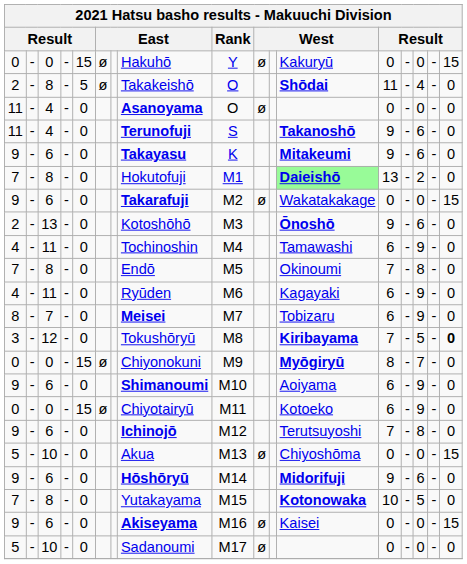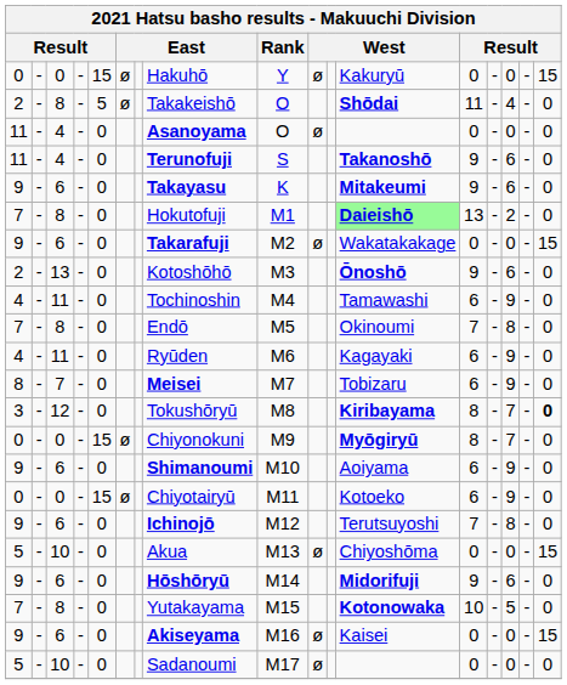 <table class="wikitable" style="text-align:center">
 <tr>
 <th colspan="17">2021 Hatsu basho results - Makuuchi Division</th>
 </tr>
 <tr>
 <th colspan="5">Result</th>
 <th colspan="3">East</th>
 <th>Rank</th>
 <th colspan="3">West</th>
 <th colspan="5">Result</th>
 </tr>
 <tr>
 <td>0</td>
 <td>-</td>
 <td>0</td>
 <td>-</td>
 <td>15</td>
 <td>ø</td>
 <td></td>
 <td style="text-align:left;"><a href='#'>Hakuhō</a></td>
 <td><a href='#'>Y</a></td>
 <td>ø</td>
 <td></td>
 <td style="text-align:left;"><a href='#'>Kakuryū</a></td>
 <td>0</td>
 <td>-</td>
 <td>0</td>
 <td>-</td>
 <td>15</td>
 </tr>
 <tr>
 <td>2</td>
 <td>-</td>
 <td>8</td>
 <td>-</td>
 <td>5</td>
 <td>ø</td>
 <td></td>
 <td style="text-align:left;"><a href='#'>Takakeishō</a></td>
 <td><a href='#'>O</a></td>
 <td></td>
 <td></td>
 <td style="text-align:left;"><strong><a href='#'>Shōdai</a></strong></td>
 <td>11</td>
 <td>-</td>
 <td>4</td>
 <td>-</td>
 <td>0</td>
 </tr>
 <tr>
 <td>11</td>
 <td>-</td>
 <td>4</td>
 <td>-</td>
 <td>0</td>
 <td></td>
 <td></td>
 <td style="text-align:left;"><strong><a href='#'>Asanoyama</a></strong></td>
 <td>O</td>
 <td>ø</td>
 <td></td>
 <td></td>
 <td>0</td>
 <td>-</td>
 <td>0</td>
 <td>-</td>
 <td>0</td>
 </tr>
 <tr>
 <td>11</td>
 <td>-</td>
 <td>4</td>
 <td>-</td>
 <td>0</td>
 <td></td>
 <td></td>
 <td style="text-align:left;"><strong><a href='#'>Terunofuji</a></strong></td>
 <td><a href='#'>S</a></td>
 <td></td>
 <td></td>
 <td style="text-align:left;"><strong><a href='#'>Takanoshō</a></strong></td>
 <td>9</td>
 <td>-</td>
 <td>6</td>
 <td>-</td>
 <td>0</td>
 </tr>
 <tr>
 <td>9</td>
 <td>-</td>
 <td>6</td>
 <td>-</td>
 <td>0</td>
 <td></td>
 <td></td>
 <td style="text-align:left;"><strong><a href='#'>Takayasu</a></strong></td>
 <td><a href='#'>K</a></td>
 <td></td>
 <td></td>
 <td style="text-align:left;"><strong><a href='#'>Mitakeumi</a></strong></td>
 <td>9</td>
 <td>-</td>
 <td>6</td>
 <td>-</td>
 <td>0</td>
 </tr>
 <tr>
 <td>7</td>
 <td>-</td>
 <td>8</td>
 <td>-</td>
 <td>0</td>
 <td></td>
 <td></td>
 <td style="text-align:left;"><a href='#'>Hokutofuji</a></td>
 <td><a href='#'>M1</a></td>
 <td></td>
 <td></td>
 <td style="text-align:left;background: PaleGreen;"><strong><a href='#'>Daieishō</a></strong></td>
 <td>13</td>
 <td>-</td>
 <td>2</td>
 <td>-</td>
 <td>0</td>
 </tr>
 <tr>
 <td>9</td>
 <td>-</td>
 <td>6</td>
 <td>-</td>
 <td>0</td>
 <td></td>
 <td></td>
 <td style="text-align:left;"><strong><a href='#'>Takarafuji</a></strong></td>
 <td>M2</td>
 <td>ø</td>
 <td></td>
 <td style="text-align:left;"><a href='#'>Wakatakakage</a></td>
 <td>0</td>
 <td>-</td>
 <td>0</td>
 <td>-</td>
 <td>15</td>
 </tr>
 <tr>
 <td>2</td>
 <td>-</td>
 <td>13</td>
 <td>-</td>
 <td>0</td>
 <td></td>
 <td></td>
 <td style="text-align:left;"><a href='#'>Kotoshōhō</a></td>
 <td>M3</td>
 <td></td>
 <td></td>
 <td style="text-align:left;"><strong><a href='#'>Ōnoshō</a></strong></td>
 <td>9</td>
 <td>-</td>
 <td>6</td>
 <td>-</td>
 <td>0</td>
 </tr>
 <tr>
 <td>4</td>
 <td>-</td>
 <td>11</td>
 <td>-</td>
 <td>0</td>
 <td></td>
 <td></td>
 <td style="text-align:left;"><a href='#'>Tochinoshin</a></td>
 <td>M4</td>
 <td></td>
 <td></td>
 <td style="text-align:left;"><a href='#'>Tamawashi</a></td>
 <td>6</td>
 <td>-</td>
 <td>9</td>
 <td>-</td>
 <td>0</td>
 </tr>
 <tr>
 <td>7</td>
 <td>-</td>
 <td>8</td>
 <td>-</td>
 <td>0</td>
 <td></td>
 <td></td>
 <td style="text-align:left;"><a href='#'>Endō</a></td>
 <td>M5</td>
 <td></td>
 <td></td>
 <td style="text-align:left;"><a href='#'>Okinoumi</a></td>
 <td>7</td>
 <td>-</td>
 <td>8</td>
 <td>-</td>
 <td>0</td>
 </tr>
 <tr>
 <td>4</td>
 <td>-</td>
 <td>11</td>
 <td>-</td>
 <td>0</td>
 <td></td>
 <td></td>
 <td style="text-align:left;"><a href='#'>Ryūden</a></td>
 <td>M6</td>
 <td></td>
 <td></td>
 <td style="text-align:left;"><a href='#'>Kagayaki</a></td>
 <td>6</td>
 <td>-</td>
 <td>9</td>
 <td>-</td>
 <td>0</td>
 </tr>
 <tr>
 <td>8</td>
 <td>-</td>
 <td>7</td>
 <td>-</td>
 <td>0</td>
 <td></td>
 <td></td>
 <td style="text-align:left;"><strong><a href='#'>Meisei</a></strong></td>
 <td>M7</td>
 <td></td>
 <td></td>
 <td style="text-align:left;"><a href='#'>Tobizaru</a></td>
 <td>6</td>
 <td>-</td>
 <td>9</td>
 <td>-</td>
 <td>0</td>
 </tr>
 <tr>
 <td>3</td>
 <td>-</td>
 <td>12</td>
 <td>-</td>
 <td>0</td>
 <td></td>
 <td></td>
 <td style="text-align:left;"><a href='#'>Tokushōryū</a></td>
 <td>M8</td>
 <td></td>
 <td></td>
 <td style="text-align:left;"><strong><a href='#'>Kiribayama</a></strong></td>
+<td>8</td>
+<td>-</td>
 <td>7</td>
-<td>-</td>
-<td>5</td>
 <td>-</td>
 <td><strong>0</strong></td>
 </tr>
 <tr>
 <td>0</td>
 <td>-</td>
 <td>0</td>
 <td>-</td>
 <td>15</td>
 <td>ø</td>
 <td></td>
 <td style="text-align:left;"><a href='#'>Chiyonokuni</a></td>
 <td>M9</td>
 <td></td>
 <td></td>
 <td style="text-align:left;"><strong><a href='#'>Myōgiryū</a></strong></td>
 <td>8</td>
 <td>-</td>
 <td>7</td>
 <td>-</td>
 <td>0</td>
 </tr>
 <tr>
 <td>9</td>
 <td>-</td>
 <td>6</td>
 <td>-</td>
 <td>0</td>
 <td></td>
 <td></td>
 <td style="text-align:left;"><strong><a href='#'>Shimanoumi</a></strong></td>
 <td>M10</td>
 <td></td>
 <td></td>
 <td style="text-align:left;"><a href='#'>Aoiyama</a></td>
 <td>6</td>
 <td>-</td>
 <td>9</td>
 <td>-</td>
 <td>0</td>
 </tr>
 <tr>
 <td>0</td>
 <td>-</td>
 <td>0</td>
 <td>-</td>
 <td>15</td>
 <td>ø</td>
 <td></td>
 <td style="text-align:left;"><a href='#'>Chiyotairyū</a></td>
 <td>M11</td>
 <td></td>
 <td></td>
 <td style="text-align:left;"><a href='#'>Kotoeko</a></td>
 <td>6</td>
 <td>-</td>
 <td>9</td>
 <td>-</td>
 <td>0</td>
 </tr>
 <tr>
 <td>9</td>
 <td>-</td>
 <td>6</td>
 <td>-</td>
 <td>0</td>
 <td></td>
 <td></td>
 <td style="text-align:left;"><strong><a href='#'>Ichinojō</a></strong></td>
 <td>M12</td>
 <td></td>
 <td></td>
 <td style="text-align:left;"><a href='#'>Terutsuyoshi</a></td>
 <td>7</td>
 <td>-</td>
 <td>8</td>
 <td>-</td>
 <td>0</td>
 </tr>
 <tr>
 <td>5</td>
 <td>-</td>
 <td>10</td>
 <td>-</td>
 <td>0</td>
 <td></td>
 <td></td>
 <td style="text-align:left;"><a href='#'>Akua</a></td>
 <td>M13</td>
 <td>ø</td>
 <td></td>
 <td style="text-align:left;"><a href='#'>Chiyoshōma</a></td>
 <td>0</td>
 <td>-</td>
 <td>0</td>
 <td>-</td>
 <td>15</td>
 </tr>
 <tr>
 <td>9</td>
 <td>-</td>
 <td>6</td>
 <td>-</td>
 <td>0</td>
 <td></td>
 <td></td>
 <td style="text-align:left;"><strong><a href='#'>Hōshōryū</a></strong></td>
 <td>M14</td>
 <td></td>
 <td></td>
 <td style="text-align:left;"><strong><a href='#'>Midorifuji</a></strong></td>
 <td>9</td>
 <td>-</td>
 <td>6</td>
 <td>-</td>
 <td>0</td>
 </tr>
 <tr>
 <td>7</td>
 <td>-</td>
 <td>8</td>
 <td>-</td>
 <td>0</td>
 <td></td>
 <td></td>
 <td style="text-align:left;"><a href='#'>Yutakayama</a></td>
 <td>M15</td>
 <td></td>
 <td></td>
 <td style="text-align:left;"><strong><a href='#'>Kotonowaka</a></strong></td>
 <td>10</td>
 <td>-</td>
 <td>5</td>
 <td>-</td>
 <td>0</td>
 </tr>
 <tr>
 <td>9</td>
 <td>-</td>
 <td>6</td>
 <td>-</td>
 <td>0</td>
 <td></td>
 <td></td>
 <td style="text-align:left;"><strong><a href='#'>Akiseyama</a></strong></td>
 <td>M16</td>
 <td>ø</td>
 <td></td>
 <td style="text-align:left;"><a href='#'>Kaisei</a></td>
 <td>0</td>
 <td>-</td>
 <td>0</td>
 <td>-</td>
 <td>15</td>
 </tr>
 <tr>
 <td>5</td>
 <td>-</td>
 <td>10</td>
 <td>-</td>
 <td>0</td>
 <td></td>
 <td></td>
 <td style="text-align:left;"><a href='#'>Sadanoumi</a></td>
 <td>M17</td>
 <td>ø</td>
 <td></td>
 <td></td>
 <td>0</td>
 <td>-</td>
 <td>0</td>
 <td>-</td>
 <td>0</td>
 </tr>
 <tr>
 </tr>
 </table>
